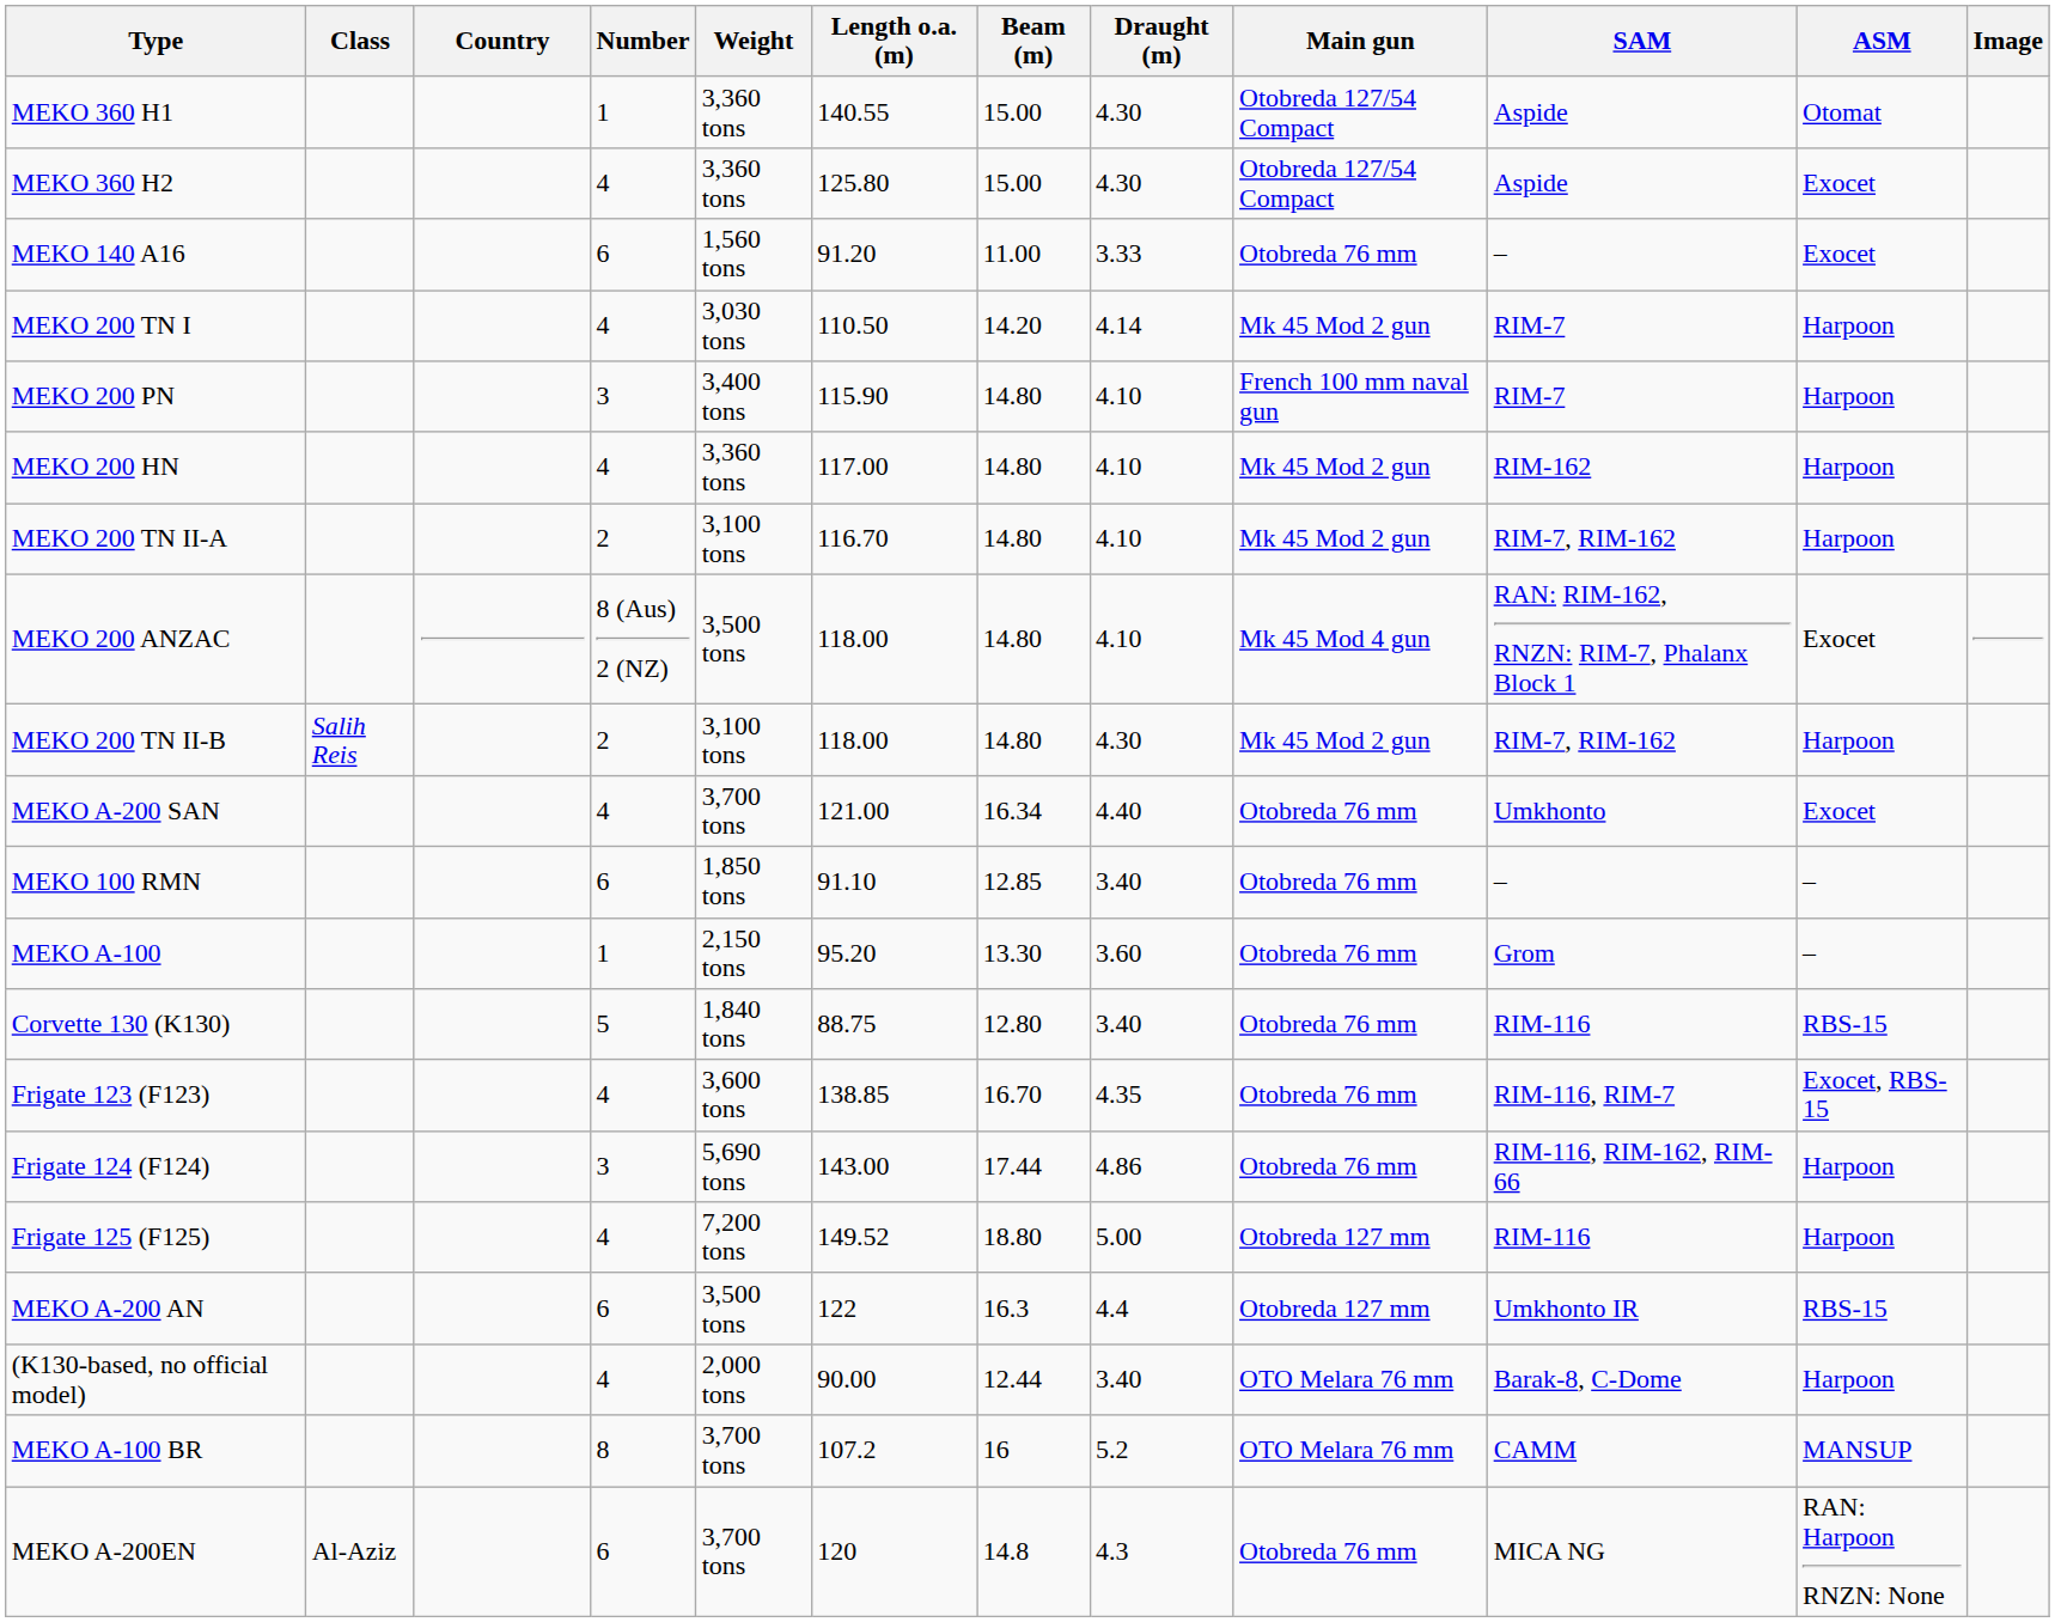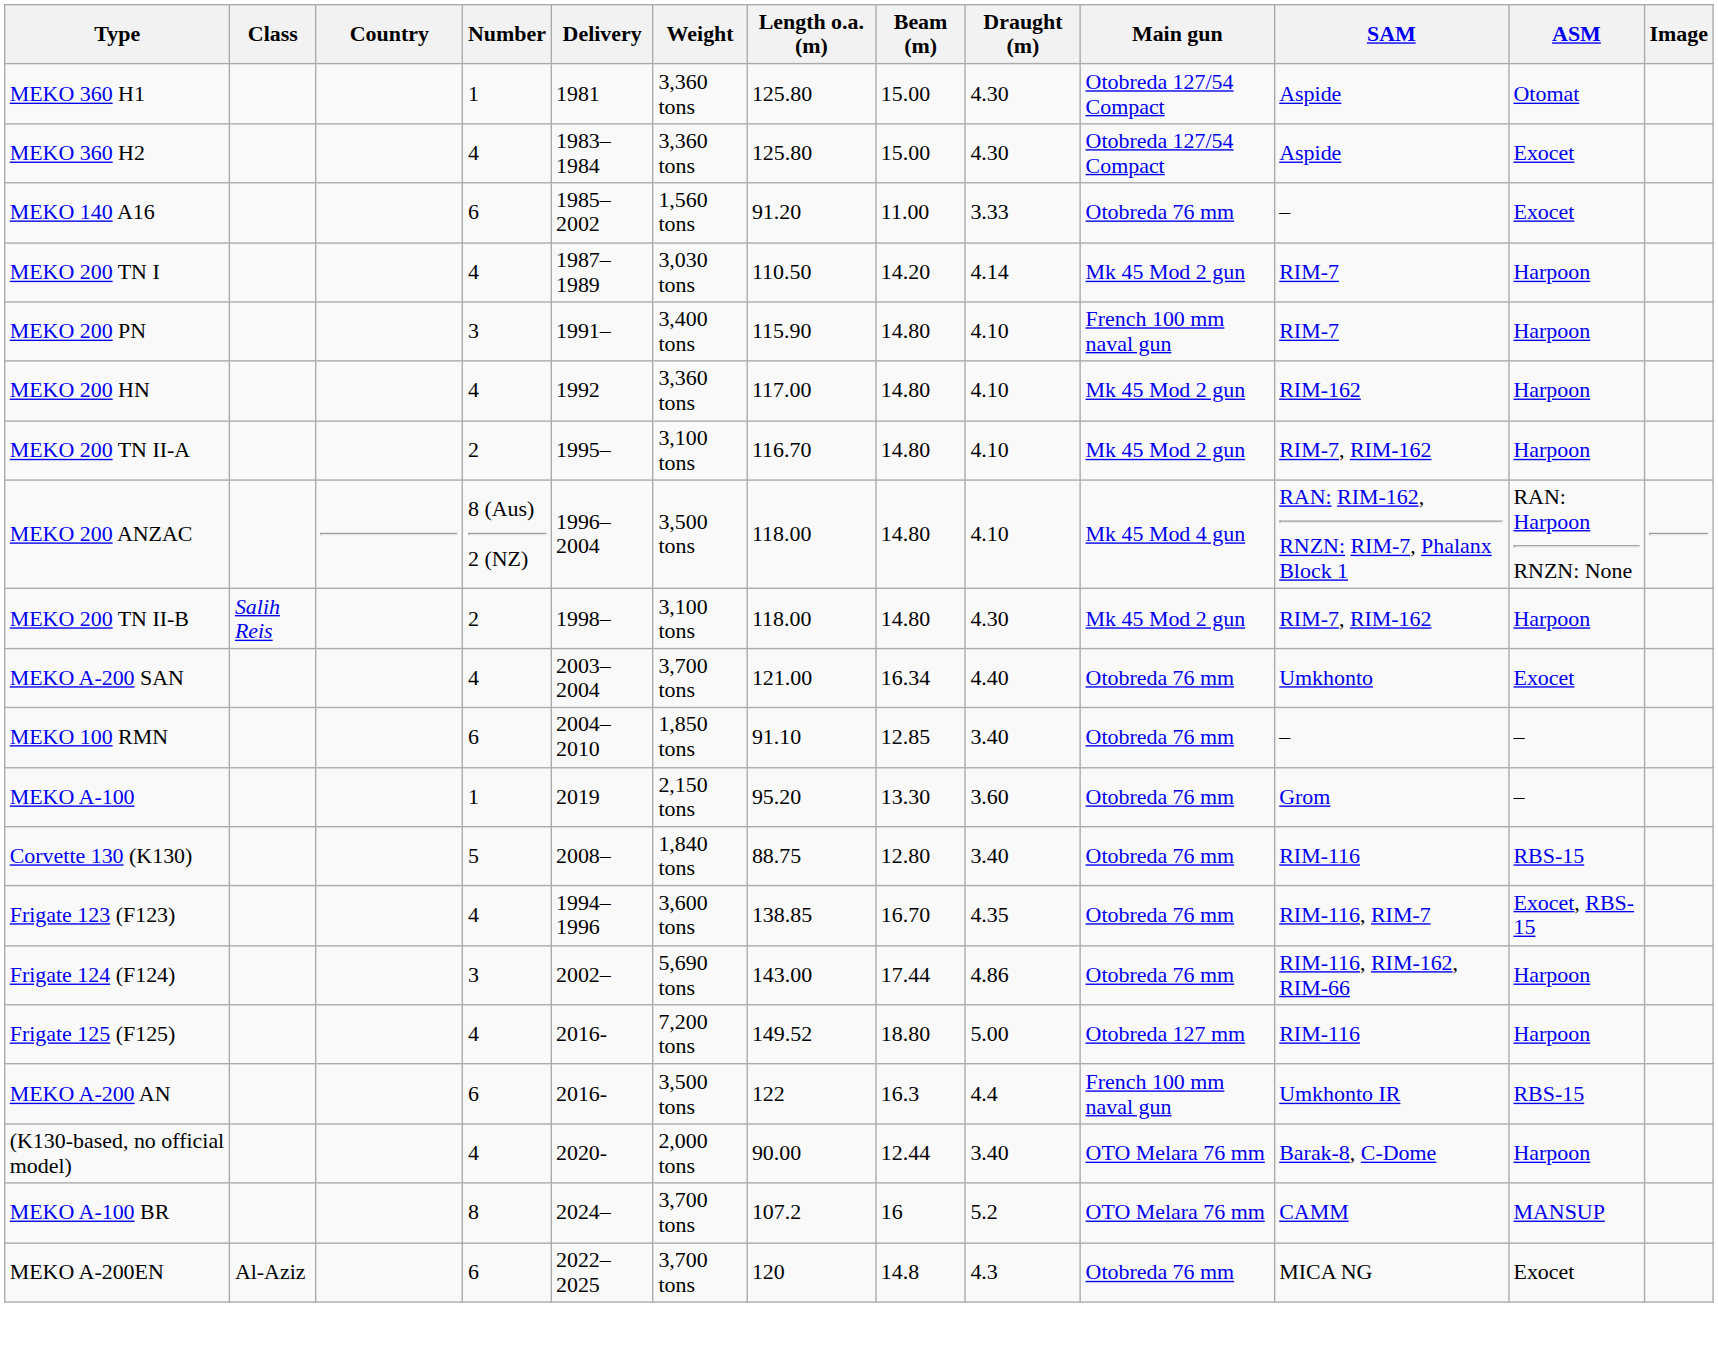 <table class="wikitable sortable">
 <tr>
 <th>Type</th>
 <th>Class</th>
 <th style="width:100px">Country</th>
 <th>Number</th>
+<th>Delivery</th>
 <th>Weight</th>
 <th>Length o.a. (m)</th>
 <th>Beam (m)</th>
 <th>Draught (m)</th>
 <th>Main gun</th>
 <th><a href='#'>SAM</a></th>
 <th><a href='#'>ASM</a></th>
 <th>Image</th>
 </tr>
 <tr>
 <td><a href='#'>MEKO 360</a> H1</td>
 <td></td>
 <td></td>
 <td>1</td>
+<td>1981</td>
 <td>3,360 tons</td>
-<td>140.55</td>
+<td>125.80</td>
 <td>15.00</td>
 <td>4.30</td>
 <td><a href='#'>Otobreda 127/54 Compact</a></td>
 <td><a href='#'>Aspide</a></td>
 <td><a href='#'>Otomat</a></td>
 <td></td>
 </tr>
 <tr>
 <td><a href='#'>MEKO 360</a> H2</td>
 <td></td>
 <td></td>
 <td>4</td>
+<td>1983–1984</td>
 <td>3,360  tons</td>
 <td>125.80</td>
 <td>15.00</td>
 <td>4.30</td>
 <td><a href='#'>Otobreda 127/54 Compact</a></td>
 <td><a href='#'>Aspide</a></td>
 <td><a href='#'>Exocet</a></td>
 <td></td>
 </tr>
 <tr>
 <td><a href='#'>MEKO 140</a> A16</td>
 <td></td>
 <td></td>
 <td>6</td>
+<td>1985–2002</td>
 <td>1,560 tons</td>
 <td>91.20</td>
 <td>11.00</td>
 <td>3.33</td>
 <td><a href='#'>Otobreda 76 mm</a></td>
 <td>–</td>
 <td><a href='#'>Exocet</a></td>
 <td></td>
 </tr>
 <tr>
 <td><a href='#'>MEKO 200</a> TN I</td>
 <td></td>
 <td></td>
 <td>4</td>
+<td>1987–1989</td>
 <td>3,030 tons</td>
 <td>110.50</td>
 <td>14.20</td>
 <td>4.14</td>
 <td><a href='#'>Mk 45 Mod 2 gun</a></td>
 <td><a href='#'>RIM-7</a></td>
 <td><a href='#'>Harpoon</a></td>
 <td></td>
 </tr>
 <tr>
 <td><a href='#'>MEKO 200</a> PN</td>
 <td></td>
 <td></td>
 <td>3</td>
+<td>1991–</td>
 <td>3,400 tons</td>
 <td>115.90</td>
 <td>14.80</td>
 <td>4.10</td>
 <td><a href='#'>French 100 mm naval gun</a></td>
 <td><a href='#'>RIM-7</a></td>
 <td><a href='#'>Harpoon</a></td>
 <td></td>
 </tr>
 <tr>
 <td><a href='#'>MEKO 200</a> HN </td>
 <td></td>
 <td></td>
 <td>4</td>
+<td>1992</td>
 <td>3,360 tons</td>
 <td>117.00</td>
 <td>14.80</td>
 <td>4.10</td>
 <td><a href='#'>Mk 45 Mod 2 gun</a></td>
 <td><a href='#'>RIM-162</a></td>
 <td><a href='#'>Harpoon</a></td>
 <td></td>
 </tr>
 <tr>
 <td><a href='#'>MEKO 200</a> TN II-A</td>
 <td></td>
 <td></td>
 <td>2</td>
+<td>1995–</td>
 <td>3,100 tons</td>
 <td>116.70</td>
 <td>14.80</td>
 <td>4.10</td>
 <td><a href='#'>Mk 45 Mod 2 gun</a></td>
 <td><a href='#'>RIM-7</a>, <a href='#'>RIM-162</a></td>
 <td><a href='#'>Harpoon</a></td>
 <td></td>
 </tr>
 <tr>
 <td><a href='#'>MEKO 200</a> ANZAC</td>
 <td></td>
 <td><hr></td>
 <td>8 (Aus)<hr>2 (NZ)</td>
+<td>1996–2004</td>
 <td>3,500 tons</td>
 <td>118.00</td>
 <td>14.80</td>
 <td>4.10</td>
 <td><a href='#'>Mk 45 Mod 4 gun</a></td>
 <td><a href='#'>RAN:</a> <a href='#'>RIM-162</a>, <hr><a href='#'>RNZN:</a> <a href='#'>RIM-7</a>, <a href='#'>Phalanx Block 1</a></td>
-<td>Exocet</td>
+<td>RAN: <a href='#'>Harpoon</a><hr>RNZN: None</td>
 <td> <hr></td>
 </tr>
 <tr>
 <td><a href='#'>MEKO 200</a> TN II-B</td>
 <td><em><a href='#'>Salih Reis</a></em></td>
 <td></td>
 <td>2</td>
+<td>1998–</td>
 <td>3,100 tons</td>
 <td>118.00</td>
 <td>14.80</td>
 <td>4.30</td>
 <td><a href='#'>Mk 45 Mod 2 gun</a></td>
 <td><a href='#'>RIM-7</a>, <a href='#'>RIM-162</a></td>
 <td><a href='#'>Harpoon</a></td>
 <td></td>
 </tr>
 <tr>
 <td><a href='#'>MEKO A-200</a> SAN</td>
 <td><em></em></td>
 <td></td>
 <td>4</td>
+<td>2003–2004</td>
 <td>3,700 tons</td>
 <td>121.00</td>
 <td>16.34</td>
 <td>4.40</td>
 <td><a href='#'>Otobreda 76 mm</a></td>
 <td><a href='#'>Umkhonto</a></td>
 <td><a href='#'>Exocet</a></td>
 <td></td>
 </tr>
 <tr>
 <td><a href='#'>MEKO 100</a> RMN</td>
 <td></td>
 <td></td>
 <td>6</td>
+<td>2004–2010</td>
 <td>1,850 tons</td>
 <td>91.10</td>
 <td>12.85</td>
 <td>3.40</td>
 <td><a href='#'>Otobreda 76 mm</a></td>
 <td>–</td>
 <td>–</td>
 <td></td>
 </tr>
 <tr>
 <td><a href='#'>MEKO A-100</a></td>
 <td></td>
 <td></td>
 <td>1</td>
+<td>2019</td>
 <td>2,150 tons</td>
 <td>95.20</td>
 <td>13.30</td>
 <td>3.60</td>
 <td><a href='#'>Otobreda 76 mm</a></td>
 <td><a href='#'>Grom</a></td>
 <td>–</td>
 <td></td>
 </tr>
 <tr>
 <td><a href='#'>Corvette 130</a> (K130)</td>
 <td></td>
 <td></td>
 <td>5</td>
+<td>2008–</td>
 <td>1,840 tons</td>
 <td>88.75</td>
 <td>12.80</td>
 <td>3.40</td>
 <td><a href='#'>Otobreda 76 mm</a></td>
 <td><a href='#'>RIM-116</a></td>
 <td><a href='#'>RBS-15</a></td>
 <td></td>
 </tr>
 <tr>
 <td><a href='#'>Frigate 123</a> (F123)</td>
 <td></td>
 <td></td>
 <td>4</td>
+<td>1994–1996</td>
 <td>3,600 tons</td>
 <td>138.85</td>
 <td>16.70</td>
 <td>4.35</td>
 <td><a href='#'>Otobreda 76 mm</a></td>
 <td><a href='#'>RIM-116</a>, <a href='#'>RIM-7</a></td>
 <td><a href='#'>Exocet</a>, <a href='#'>RBS-15</a></td>
 <td></td>
 </tr>
 <tr>
 <td><a href='#'>Frigate 124</a> (F124)</td>
 <td></td>
 <td></td>
 <td>3</td>
+<td>2002–</td>
 <td>5,690 tons</td>
 <td>143.00</td>
 <td>17.44</td>
 <td>4.86</td>
 <td><a href='#'>Otobreda 76 mm</a></td>
 <td><a href='#'>RIM-116</a>, <a href='#'>RIM-162</a>, <a href='#'>RIM-66</a></td>
 <td><a href='#'>Harpoon</a></td>
 <td></td>
 </tr>
 <tr>
 <td><a href='#'>Frigate 125</a> (F125)</td>
 <td></td>
 <td></td>
 <td>4</td>
+<td>2016-</td>
 <td>7,200 tons</td>
 <td>149.52</td>
 <td>18.80</td>
 <td>5.00</td>
 <td><a href='#'>Otobreda 127 mm</a></td>
 <td><a href='#'>RIM-116</a></td>
 <td><a href='#'>Harpoon</a></td>
 <td></td>
 </tr>
 <tr>
 <td><a href='#'>MEKO A-200</a> AN</td>
 <td><em></em></td>
 <td></td>
 <td>6</td>
+<td>2016-</td>
 <td>3,500 tons</td>
 <td>122</td>
 <td>16.3</td>
 <td>4.4</td>
-<td><a href='#'>Otobreda 127 mm</a></td>
+<td><a href='#'>French 100 mm naval gun</a></td>
 <td><a href='#'>Umkhonto IR</a></td>
 <td><a href='#'>RBS-15</a></td>
 <td></td>
 </tr>
 <tr>
 <td>(K130-based, no official model)</td>
 <td></td>
 <td></td>
 <td>4</td>
+<td>2020-</td>
 <td>2,000 tons</td>
 <td>90.00</td>
 <td>12.44</td>
 <td>3.40</td>
 <td><a href='#'>OTO Melara 76 mm</a></td>
 <td><a href='#'>Barak-8</a>, <a href='#'>C-Dome</a></td>
 <td><a href='#'>Harpoon</a></td>
 <td></td>
 </tr>
 <tr>
 <td><a href='#'>MEKO A-100</a> BR</td>
 <td></td>
 <td></td>
 <td>8</td>
+<td>2024–</td>
 <td>3,700 tons</td>
 <td>107.2</td>
 <td>16</td>
 <td>5.2</td>
 <td><a href='#'>OTO Melara 76 mm</a></td>
 <td><a href='#'>CAMM</a></td>
 <td><a href='#'>MANSUP</a></td>
 <td></td>
 </tr>
 <tr>
 <td>MEKO A-200EN</td>
 <td>Al-Aziz</td>
 <td></td>
 <td>6</td>
+<td>2022–2025</td>
 <td>3,700 tons</td>
 <td>120</td>
 <td>14.8</td>
 <td>4.3</td>
 <td><a href='#'>Otobreda 76 mm</a></td>
 <td>MICA NG</td>
-<td>RAN: <a href='#'>Harpoon</a><hr>RNZN: None</td>
+<td>Exocet</td>
 <td></td>
 </tr>
 </table>
